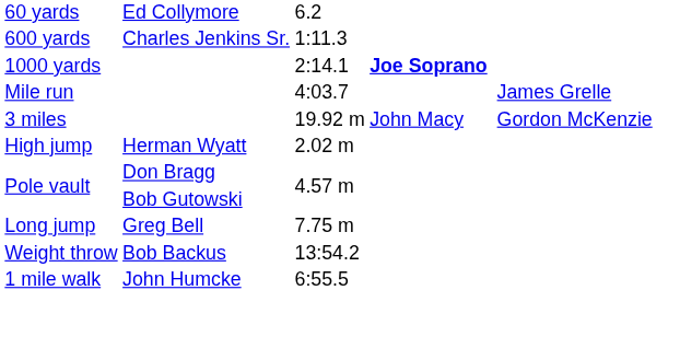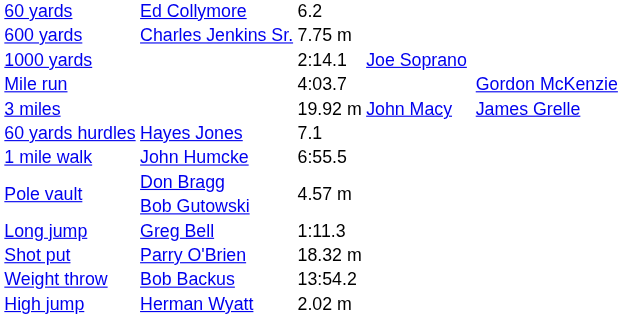 <table>
 <tr>
 <td><a href='#'>60 yards</a></td>
 <td><a href='#'>Ed Collymore</a></td>
 <td>6.2</td>
 <td></td>
 <td></td>
 <td></td>
 <td></td>
 </tr>
 <tr>
 <td><a href='#'>600 yards</a></td>
 <td><a href='#'>Charles Jenkins Sr.</a></td>
-<td>1:11.3</td>
+<td>7.75 m</td>
 <td></td>
 <td></td>
 <td></td>
 <td></td>
 </tr>
 <tr>
 <td><a href='#'>1000 yards</a></td>
 <td></td>
 <td>2:14.1</td>
-<td><strong><a href='#'>Joe Soprano</a></strong></td>
+<td><a href='#'>Joe Soprano</a></td>
 <td></td>
 <td></td>
 <td></td>
 </tr>
 <tr>
 <td><a href='#'>Mile run</a></td>
 <td></td>
 <td>4:03.7</td>
 <td></td>
 <td></td>
-<td><a href='#'>James Grelle</a></td>
+<td><a href='#'>Gordon McKenzie</a></td>
 <td></td>
 </tr>
 <tr>
 <td><a href='#'>3 miles</a></td>
 <td></td>
 <td>19.92 m</td>
 <td><a href='#'>John Macy</a></td>
 <td></td>
-<td><a href='#'>Gordon McKenzie</a></td>
+<td><a href='#'>James Grelle</a></td>
 <td></td>
 </tr>
 <tr>
-<td><a href='#'>High jump</a></td>
-<td><a href='#'>Herman Wyatt</a></td>
-<td>2.02 m</td>
+<td><a href='#'>60 yards hurdles</a></td>
+<td><a href='#'>Hayes Jones</a></td>
+<td>7.1</td>
+<td></td>
+<td></td>
+<td></td>
+<td></td>
+</tr>
+<tr>
+<td><a href='#'>1 mile walk</a></td>
+<td><a href='#'>John Humcke</a></td>
+<td>6:55.5</td>
 <td></td>
 <td></td>
 <td></td>
 <td></td>
 </tr>
 <tr>
 <td rowspan=2><a href='#'>Pole vault</a></td>
 <td><a href='#'>Don Bragg</a></td>
 <td rowspan=2>4.57 m</td>
 <td rowspan=2></td>
 <td rowspan=2></td>
 <td rowspan=2></td>
 <td rowspan=2></td>
 </tr>
 <tr>
 <td><a href='#'>Bob Gutowski</a></td>
 </tr>
 <tr>
 <td><a href='#'>Long jump</a></td>
 <td><a href='#'>Greg Bell</a></td>
-<td>7.75 m</td>
+<td>1:11.3</td>
+<td></td>
+<td></td>
+<td></td>
+<td></td>
+</tr>
+<tr>
+<td><a href='#'>Shot put</a></td>
+<td><a href='#'>Parry O'Brien</a></td>
+<td>18.32 m</td>
 <td></td>
 <td></td>
 <td></td>
 <td></td>
 </tr>
 <tr>
 <td><a href='#'>Weight throw</a></td>
 <td><a href='#'>Bob Backus</a></td>
 <td>13:54.2</td>
 <td></td>
 <td></td>
 <td></td>
 <td></td>
 </tr>
 <tr>
-<td><a href='#'>1 mile walk</a></td>
-<td><a href='#'>John Humcke</a></td>
-<td>6:55.5</td>
+<td><a href='#'>High jump</a></td>
+<td><a href='#'>Herman Wyatt</a></td>
+<td>2.02 m</td>
 <td></td>
 <td></td>
 <td></td>
 <td></td>
 </tr>
 </table>
